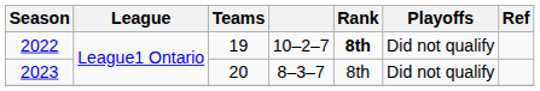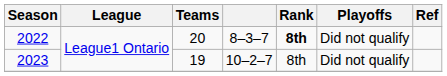 <table class="wikitable" style="text-align: center;">
 <tr>
 <th>Season</th>
 <th>League</th>
 <th>Teams</th>
 <th></th>
 <th>Rank</th>
 <th>Playoffs</th>
 <th>Ref</th>
 </tr>
 <tr>
 <td><a href='#'>2022</a></td>
 <td rowspan="2"><a href='#'>League1 Ontario</a></td>
-<td>19</td>
-<td>10–2–7</td>
+<td>20</td>
+<td>8–3–7</td>
 <td><strong>8th</strong></td>
 <td>Did not qualify</td>
 <td></td>
 </tr>
 <tr>
 <td><a href='#'>2023</a></td>
-<td>20</td>
-<td>8–3–7</td>
+<td>19</td>
+<td>10–2–7</td>
 <td>8th</td>
 <td>Did not qualify</td>
 <td></td>
 </tr>
 <tr>
 </tr>
 </table>
